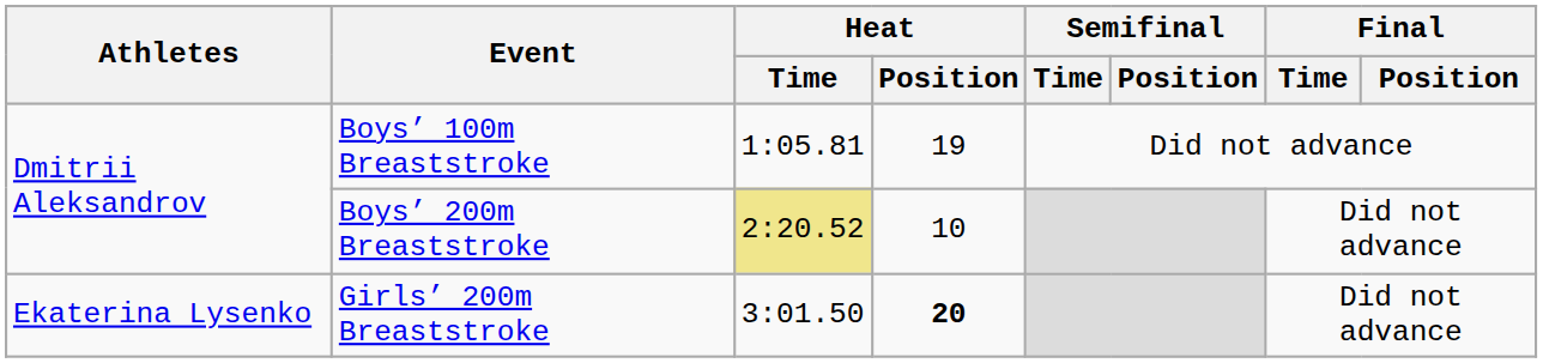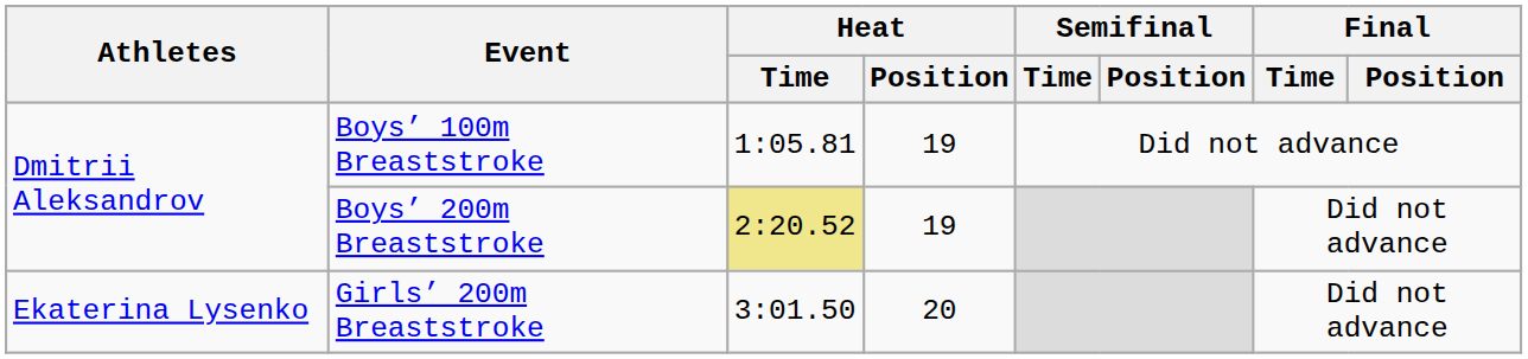 <table class="wikitable" border="1" style="font-size:90%">
 <tr>
 <th rowspan=2>Athletes</th>
 <th rowspan=2>Event</th>
 <th colspan=2>Heat</th>
 <th colspan=2>Semifinal</th>
 <th colspan=2>Final</th>
 </tr>
 <tr>
 <th>Time</th>
 <th>Position</th>
 <th>Time</th>
 <th>Position</th>
 <th>Time</th>
 <th>Position</th>
 </tr>
 <tr>
 <td rowspan=2><a href='#'>Dmitrii Aleksandrov</a></td>
 <td><a href='#'>Boys’ 100m Breaststroke</a></td>
 <td align=center>1:05.81</td>
 <td align=center>19</td>
 <td colspan="4" align=center>Did not advance</td>
 </tr>
 <tr>
 <td><a href='#'>Boys’ 200m Breaststroke</a></td>
 <td align=center style="background: khaki;">2:20.52</td>
-<td align=center>10</td>
+<td align=center>19</td>
 <td colspan=2 bgcolor=#DCDCDC></td>
 <td colspan="2" align=center>Did not advance</td>
 </tr>
 <tr>
 <td rowspan=1><a href='#'>Ekaterina Lysenko</a></td>
 <td><a href='#'>Girls’ 200m Breaststroke</a></td>
 <td align=center>3:01.50</td>
-<td align=center><strong>20</strong></td>
+<td align=center>20</td>
 <td colspan=2 bgcolor=#DCDCDC></td>
 <td colspan="2" align=center>Did not advance</td>
 </tr>
 </table>
